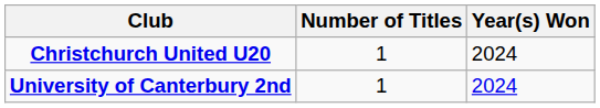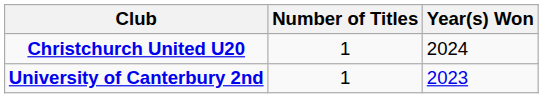 <table class="wikitable sortable">
 <tr>
 <th>Club</th>
 <th>Number of Titles</th>
 <th>Year(s) Won</th>
 </tr>
 <tr>
 <td align="center"><strong><a href='#'>Christchurch United U20</a></strong></td>
 <td align="center">1</td>
 <td>2024</td>
 </tr>
 <tr>
 <td align="center"><strong><a href='#'>University of Canterbury 2nd</a></strong></td>
 <td align="center">1</td>
-<td><a href='#'>2024</a></td>
+<td><a href='#'>2023</a></td>
 </tr>
 </table>
